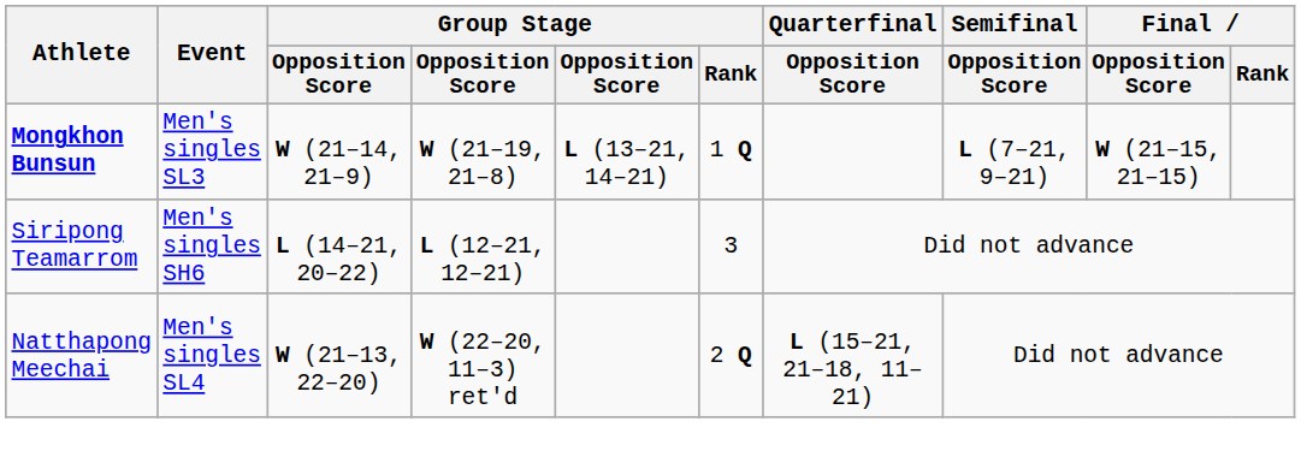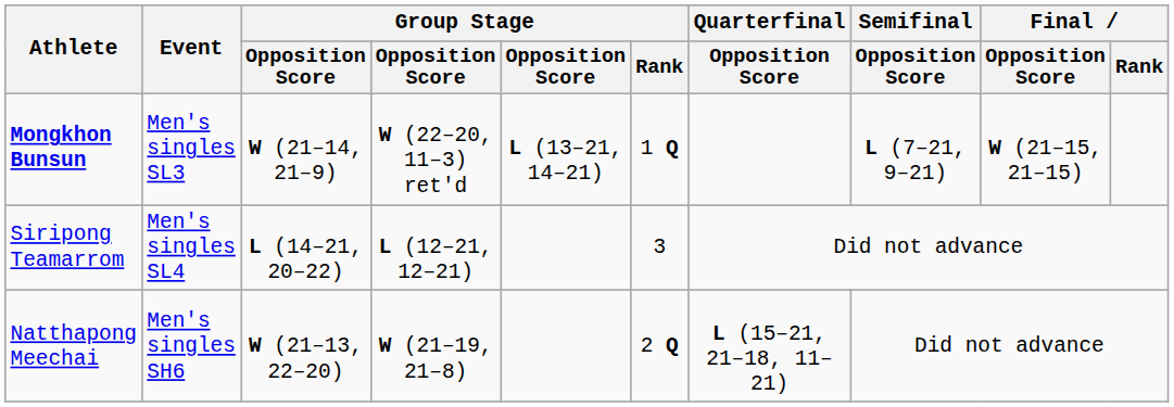 <table class="wikitable" style="font-size:90%; text-align:center">
 <tr>
 <th rowspan=2>Athlete</th>
 <th rowspan=2>Event</th>
 <th colspan=4>Group Stage</th>
 <th>Quarterfinal</th>
 <th>Semifinal</th>
 <th colspan=2>Final / </th>
 </tr>
 <tr style="font-size:95%">
 <th>Opposition<br>Score</th>
 <th>Opposition<br>Score</th>
 <th>Opposition<br>Score</th>
 <th>Rank</th>
 <th>Opposition<br>Score</th>
 <th>Opposition<br>Score</th>
 <th>Opposition<br>Score</th>
 <th>Rank</th>
 </tr>
 <tr>
 <td align=left><strong><a href='#'>Mongkhon Bunsun</a></strong></td>
 <td align=left><a href='#'>Men's singles SL3</a></td>
 <td><br><strong>W</strong> (21–14, 21–9)</td>
-<td><br><strong>W</strong> (21–19, 21–8)</td>
+<td><br><strong>W</strong> (22–20, 11–3) ret'd</td>
 <td><br><strong>L</strong> (13–21, 14–21)</td>
 <td>1 <strong>Q</strong></td>
 <td></td>
 <td><br><strong>L</strong> (7–21, 9–21)</td>
 <td><br><strong>W</strong> (21–15, 21–15)</td>
 <td></td>
 </tr>
 <tr>
 <td align=left><a href='#'>Siripong Teamarrom</a></td>
-<td align=left><a href='#'>Men's singles SH6</a></td>
+<td align=left><a href='#'>Men's singles SL4</a></td>
 <td><br><strong>L</strong> (14–21, 20–22)</td>
 <td><br><strong>L</strong> (12–21, 12–21)</td>
 <td></td>
 <td>3</td>
 <td colspan=4>Did not advance</td>
 </tr>
 <tr>
 <td align=left><a href='#'>Natthapong Meechai</a></td>
-<td align=left><a href='#'>Men's singles SL4</a></td>
+<td align=left><a href='#'>Men's singles SH6</a></td>
 <td><br><strong>W</strong> (21–13, 22–20)</td>
-<td><br><strong>W</strong> (22–20, 11–3) ret'd</td>
+<td><br><strong>W</strong> (21–19, 21–8)</td>
 <td></td>
 <td>2 <strong>Q</strong></td>
 <td><br><strong>L</strong> (15–21, 21–18, 11–21)</td>
 <td colspan=3>Did not advance</td>
 </tr>
 </table>
